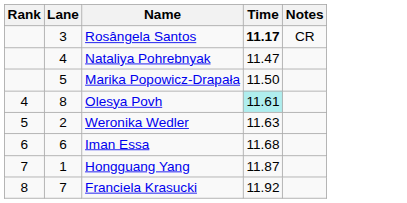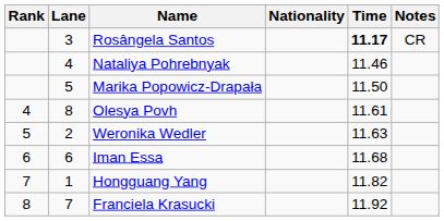 <table class="wikitable sortable" style="text-align:center">
 <tr>
 <th>Rank</th>
 <th>Lane</th>
 <th>Name</th>
+<th>Nationality</th>
 <th>Time</th>
 <th>Notes</th>
 </tr>
 <tr>
 <td></td>
 <td>3</td>
 <td align=left><a href='#'>Rosângela Santos</a></td>
+<td align=left></td>
 <td><strong>11.17</strong></td>
 <td>CR</td>
 </tr>
 <tr>
 <td></td>
 <td>4</td>
 <td align=left><a href='#'>Nataliya Pohrebnyak</a></td>
-<td>11.47</td>
+<td align=left></td>
+<td>11.46</td>
 <td></td>
 </tr>
 <tr>
 <td></td>
 <td>5</td>
 <td align=left><a href='#'>Marika Popowicz-Drapała</a></td>
+<td align=left></td>
 <td>11.50</td>
 <td></td>
 </tr>
 <tr>
 <td>4</td>
 <td>8</td>
 <td align=left><a href='#'>Olesya Povh</a></td>
-<td style="background: paleturquoise;">11.61</td>
+<td align=left></td>
+<td>11.61</td>
 <td></td>
 </tr>
 <tr>
 <td>5</td>
 <td>2</td>
 <td align=left><a href='#'>Weronika Wedler</a></td>
+<td align=left></td>
 <td>11.63</td>
 <td></td>
 </tr>
 <tr>
 <td>6</td>
 <td>6</td>
 <td align=left><a href='#'>Iman Essa</a></td>
+<td align=left></td>
 <td>11.68</td>
 <td></td>
 </tr>
 <tr>
 <td>7</td>
 <td>1</td>
 <td align=left><a href='#'>Hongguang Yang</a></td>
-<td>11.87</td>
+<td align=left></td>
+<td>11.82</td>
 <td></td>
 </tr>
 <tr>
 <td>8</td>
 <td>7</td>
 <td align=left><a href='#'>Franciela Krasucki</a></td>
+<td align=left></td>
 <td>11.92</td>
 <td></td>
 </tr>
 </table>
